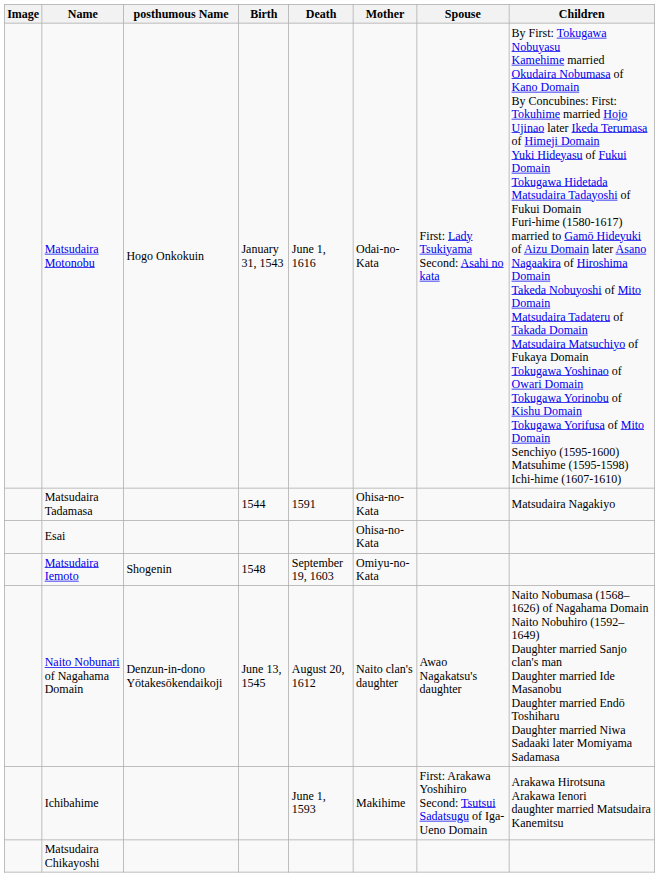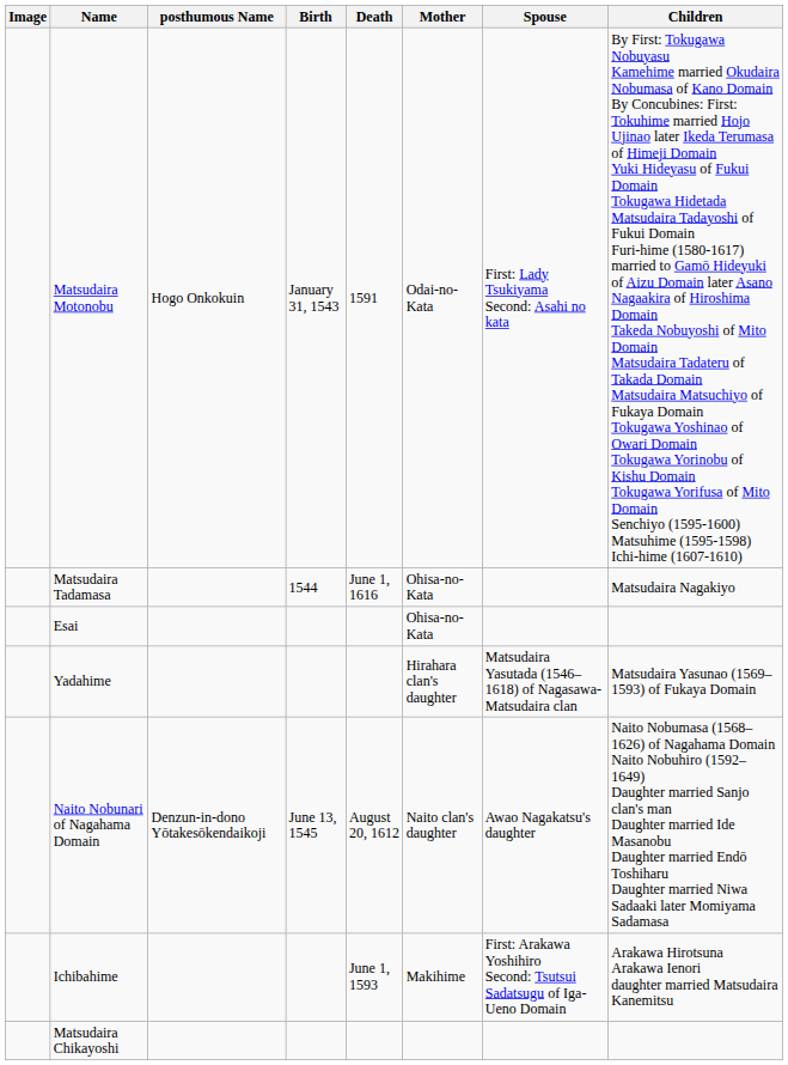 <table class="wikitable">
 <tr>
 <th>Image</th>
 <th>Name</th>
 <th>posthumous Name</th>
 <th>Birth</th>
 <th>Death</th>
 <th>Mother</th>
 <th>Spouse</th>
 <th>Children</th>
 </tr>
 <tr>
 <td></td>
 <td><a href='#'>Matsudaira Motonobu</a></td>
 <td>Hogo Onkokuin</td>
 <td>January 31, 1543</td>
-<td>June 1, 1616</td>
+<td>1591</td>
 <td>Odai-no-Kata</td>
 <td>First: <a href='#'>Lady Tsukiyama</a><br>Second: <a href='#'>Asahi no kata</a></td>
 <td>By First: <a href='#'>Tokugawa Nobuyasu</a><br><a href='#'>Kamehime</a> married <a href='#'>Okudaira Nobumasa</a> of <a href='#'>Kano Domain</a><br>By Concubines: First: <a href='#'>Tokuhime</a> married <a href='#'>Hojo Ujinao</a> later <a href='#'>Ikeda Terumasa</a> of <a href='#'>Himeji Domain</a><br><a href='#'>Yuki Hideyasu</a> of <a href='#'>Fukui Domain</a><br><a href='#'>Tokugawa Hidetada</a><br><a href='#'>Matsudaira Tadayoshi</a> of Fukui Domain<br>Furi-hime (1580-1617) married to <a href='#'>Gamō Hideyuki</a> of <a href='#'>Aizu Domain</a> later <a href='#'>Asano Nagaakira</a> of <a href='#'>Hiroshima Domain</a><br><a href='#'>Takeda Nobuyoshi</a> of <a href='#'>Mito Domain</a><br><a href='#'>Matsudaira Tadateru</a> of <a href='#'>Takada Domain</a><br><a href='#'>Matsudaira Matsuchiyo</a> of Fukaya Domain<br><a href='#'>Tokugawa Yoshinao</a> of <a href='#'>Owari Domain</a><br><a href='#'>Tokugawa Yorinobu</a> of <a href='#'>Kishu Domain</a><br><a href='#'>Tokugawa Yorifusa</a> of <a href='#'>Mito Domain</a><br>Senchiyo (1595-1600)<br>Matsuhime (1595-1598)<br>Ichi-hime (1607-1610)</td>
 </tr>
 <tr>
 <td></td>
 <td>Matsudaira Tadamasa</td>
 <td></td>
 <td>1544</td>
-<td>1591</td>
+<td>June 1, 1616</td>
 <td>Ohisa-no-Kata</td>
 <td></td>
 <td>Matsudaira Nagakiyo</td>
 </tr>
 <tr>
 <td></td>
 <td>Esai</td>
 <td></td>
 <td></td>
 <td></td>
 <td>Ohisa-no-Kata</td>
 <td></td>
 <td></td>
 </tr>
 <tr>
 <td></td>
-<td><a href='#'>Matsudaira Iemoto</a></td>
-<td>Shogenin</td>
-<td>1548</td>
-<td>September 19, 1603</td>
-<td>Omiyu-no-Kata</td>
+<td>Yadahime</td>
 <td></td>
 <td></td>
+<td></td>
+<td>Hirahara clan's daughter</td>
+<td>Matsudaira Yasutada (1546–1618) of Nagasawa-Matsudaira clan</td>
+<td>Matsudaira Yasunao (1569–1593) of Fukaya Domain</td>
 </tr>
 <tr>
 <td></td>
 <td><a href='#'>Naito Nobunari</a> of Nagahama Domain</td>
 <td>Denzun-in-dono Yōtakesōkendaikoji</td>
 <td>June 13, 1545</td>
 <td>August 20, 1612</td>
 <td>Naito clan's daughter</td>
 <td>Awao Nagakatsu's daughter</td>
 <td>Naito Nobumasa (1568–1626) of Nagahama Domain<br>Naito Nobuhiro (1592–1649)<br>Daughter married Sanjo clan's man<br>Daughter married Ide Masanobu<br>Daughter married Endō Toshiharu<br>Daughter married Niwa Sadaaki later Momiyama Sadamasa</td>
 </tr>
 <tr>
 <td></td>
 <td>Ichibahime</td>
 <td></td>
 <td></td>
 <td>June 1, 1593</td>
 <td>Makihime</td>
 <td>First: Arakawa Yoshihiro<br>Second: <a href='#'>Tsutsui Sadatsugu</a> of Iga-Ueno Domain</td>
 <td>Arakawa Hirotsuna<br>Arakawa Ienori<br>daughter married Matsudaira Kanemitsu</td>
 </tr>
 <tr>
 <td></td>
 <td>Matsudaira Chikayoshi</td>
 <td></td>
 <td></td>
 <td></td>
 <td></td>
 <td></td>
 <td></td>
 </tr>
 </table>
